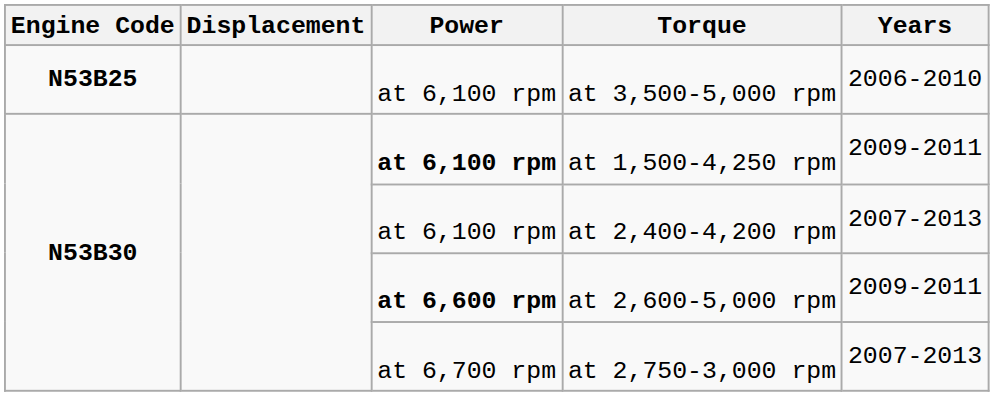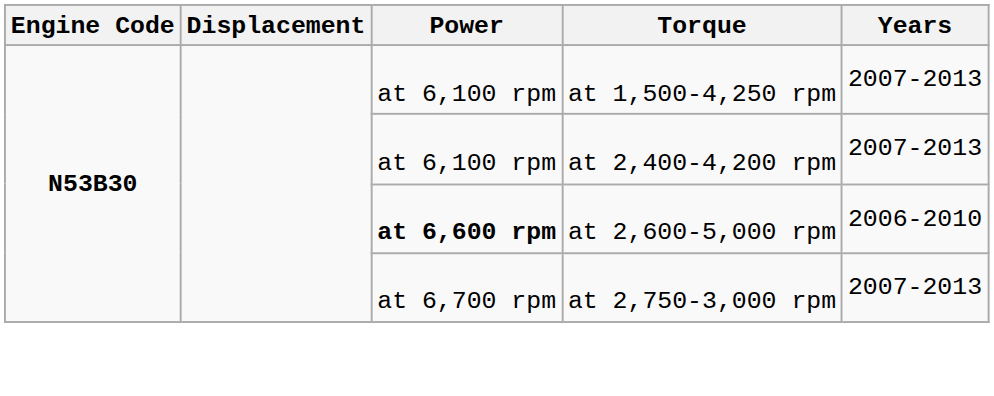 <table class="wikitable sortable" style="text-align: center;">
 <tr>
 <th>Engine Code</th>
 <th>Displacement</th>
 <th>Power</th>
 <th>Torque</th>
 <th>Years</th>
 </tr>
 <tr>
-<td><strong>N53B25</strong></td>
-<td></td>
-<td> <br> at 6,100 rpm</td>
-<td> <br> at 3,500-5,000 rpm</td>
-<td>2006-2010</td>
-</tr>
-<tr>
 <td rowspan=4><strong>N53B30</strong></td>
 <td rowspan=4></td>
-<td><strong> <br> at 6,100 rpm</strong></td>
+<td> <br> at 6,100 rpm</td>
 <td> <br> at 1,500-4,250 rpm</td>
-<td>2009-2011</td>
+<td>2007-2013</td>
 </tr>
 <tr>
 <td> <br> at 6,100 rpm</td>
 <td> <br> at 2,400-4,200 rpm</td>
 <td>2007-2013</td>
 </tr>
 <tr>
 <td><strong> <br> at 6,600 rpm</strong></td>
 <td> <br> at 2,600-5,000 rpm</td>
-<td>2009-2011</td>
+<td>2006-2010</td>
 </tr>
 <tr>
 <td> <br> at 6,700 rpm</td>
 <td> <br> at 2,750-3,000 rpm</td>
 <td>2007-2013</td>
 </tr>
 </table>
